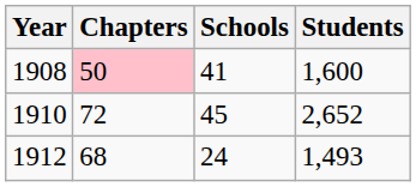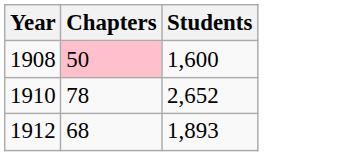 <table class="wikitable floatright">
 <tr>
 <th>Year</th>
 <th>Chapters</th>
-<th>Schools</th>
 <th>Students</th>
 </tr>
 <tr>
 <td>1908</td>
 <td style="background: pink;">50</td>
-<td>41</td>
 <td>1,600</td>
 </tr>
 <tr>
 <td>1910</td>
-<td>72</td>
-<td>45</td>
+<td>78</td>
 <td>2,652</td>
 </tr>
 <tr>
 <td>1912</td>
 <td>68</td>
-<td>24</td>
-<td>1,493</td>
+<td>1,893</td>
 </tr>
 </table>
